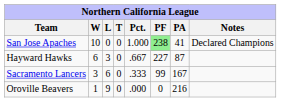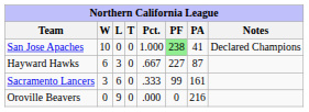 <table class="wikitable">
 <tr style="background:#bfbffb;">
 <td colspan="8" style="text-align:center;"><strong>Northern California League</strong></td>
 </tr>
 <tr style="background:#efefef;">
 <th>Team</th>
 <th>W</th>
 <th>L</th>
 <th>T</th>
 <th>Pct.</th>
 <th>PF</th>
 <th>PA</th>
 <th>Notes</th>
 </tr>
 <tr align="center">
 <td align="left"><a href='#'>San Jose Apaches</a></td>
 <td>10</td>
 <td>0</td>
 <td>0</td>
 <td>1.000</td>
 <td style="background: lightgreen;">238</td>
 <td>41</td>
 <td>Declared Champions</td>
 </tr>
 <tr align="center">
 <td align="left">Hayward Hawks</td>
 <td>6</td>
 <td>3</td>
 <td>0</td>
 <td>.667</td>
 <td>227</td>
 <td>87</td>
 <td></td>
 </tr>
 <tr align="center">
 <td align="left"><a href='#'>Sacramento Lancers</a></td>
 <td>3</td>
 <td>6</td>
 <td>0</td>
 <td>.333</td>
 <td>99</td>
-<td>167</td>
+<td>161</td>
 <td></td>
 </tr>
 <tr align="center">
 <td align="left">Oroville Beavers</td>
-<td>1</td>
+<td>0</td>
 <td>9</td>
 <td>0</td>
 <td>.000</td>
 <td>0</td>
 <td>216</td>
 <td></td>
 </tr>
 </table>
